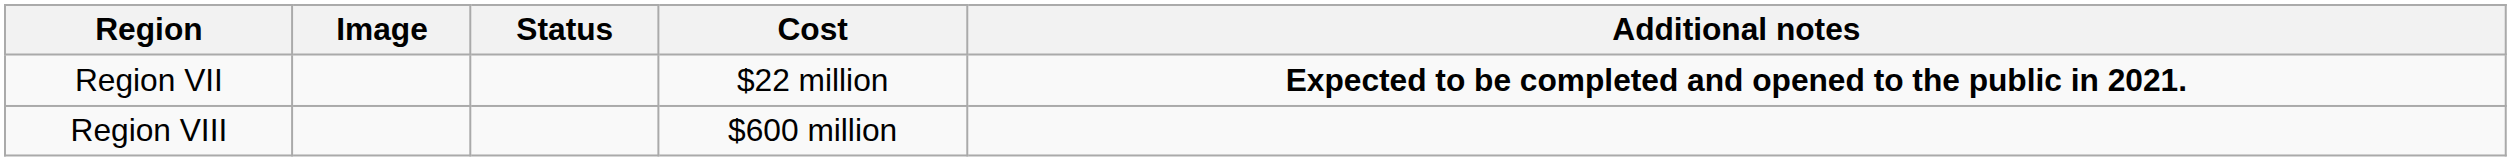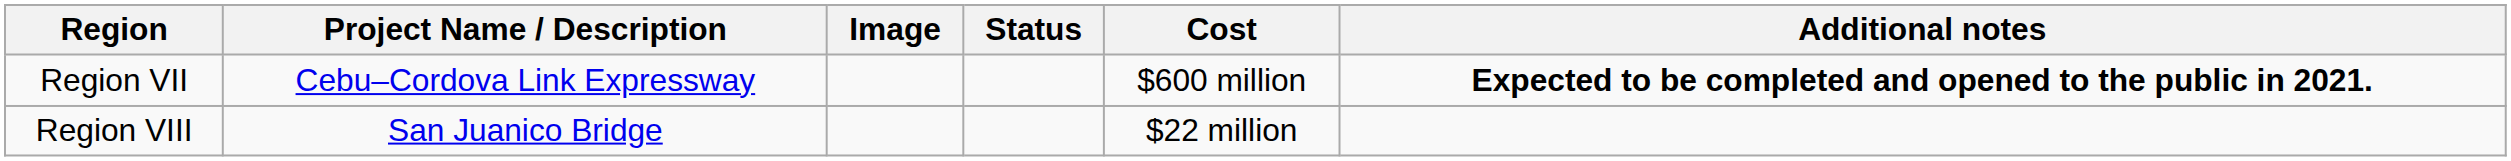 <table class="wikitable plainrowheaders" style="text-align:center; width:100%; margin:1em auto;">
 <tr>
 <th>Region</th>
+<th>Project Name / Description</th>
 <th>Image</th>
 <th>Status</th>
 <th>Cost</th>
 <th>Additional notes</th>
 </tr>
 <tr>
 <td>Region VII</td>
+<td><a href='#'>Cebu–Cordova Link Expressway</a></td>
 <td></td>
 <td></td>
-<td>$22 million</td>
+<td>$600 million</td>
 <td><strong>Expected to be completed and opened to the public in 2021.</strong></td>
 </tr>
 <tr>
 <td>Region VIII</td>
+<td><a href='#'>San Juanico Bridge</a></td>
 <td></td>
 <td></td>
-<td>$600 million</td>
+<td>$22 million</td>
 <td></td>
 </tr>
 </table>
